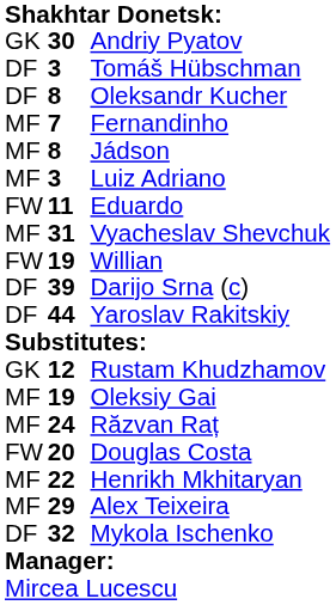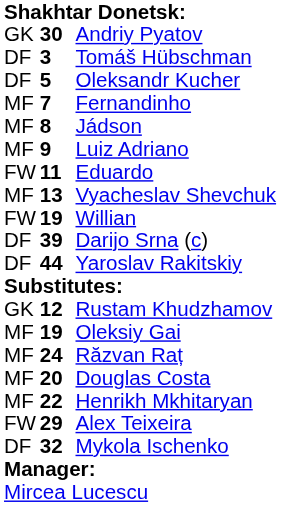 <table style="font-size: 90%" cellspacing="0" cellpadding="0" align=left>
 <tr>
 <td colspan="4"><strong>Shakhtar Donetsk:</strong></td>
 </tr>
 <tr>
 <th width=25></th>
 <th width=25></th>
 </tr>
 <tr>
 <td>GK</td>
 <td><strong>30</strong></td>
 <td> <a href='#'>Andriy Pyatov</a></td>
 </tr>
 <tr>
 <td>DF</td>
 <td><strong>3</strong></td>
 <td> <a href='#'>Tomáš Hübschman</a></td>
 </tr>
 <tr>
 <td>DF</td>
-<td><strong>8</strong></td>
+<td><strong>5</strong></td>
 <td> <a href='#'>Oleksandr Kucher</a></td>
 </tr>
 <tr>
 <td>MF</td>
 <td><strong>7</strong></td>
 <td> <a href='#'>Fernandinho</a></td>
 <td></td>
 </tr>
 <tr>
 <td>MF</td>
 <td><strong>8</strong></td>
 <td> <a href='#'>Jádson</a></td>
 <td></td>
 </tr>
 <tr>
 <td>MF</td>
-<td><strong>3</strong></td>
+<td><strong>9</strong></td>
 <td> <a href='#'>Luiz Adriano</a></td>
 <td>  </td>
 </tr>
 <tr>
 <td>FW</td>
 <td><strong>11</strong></td>
 <td> <a href='#'>Eduardo</a></td>
 <td> </td>
 </tr>
 <tr>
 <td>MF</td>
-<td><strong>31</strong></td>
+<td><strong>13</strong></td>
 <td> <a href='#'>Vyacheslav Shevchuk</a></td>
 </tr>
 <tr>
 <td>FW</td>
 <td><strong>19</strong></td>
 <td> <a href='#'>Willian</a></td>
 <td></td>
 </tr>
 <tr>
 <td>DF</td>
 <td><strong>39</strong></td>
 <td> <a href='#'>Darijo Srna</a> (<a href='#'>c</a>)</td>
 <td></td>
 </tr>
 <tr>
 <td>DF</td>
 <td><strong>44</strong></td>
 <td> <a href='#'>Yaroslav Rakitskiy</a></td>
 </tr>
 <tr>
 <td colspan=3><strong>Substitutes:</strong></td>
 </tr>
 <tr>
 <td>GK</td>
 <td><strong>12</strong></td>
 <td> <a href='#'>Rustam Khudzhamov</a></td>
 </tr>
 <tr>
 <td>MF</td>
 <td><strong>19</strong></td>
 <td> <a href='#'>Oleksiy Gai</a></td>
 </tr>
 <tr>
 <td>MF</td>
 <td><strong>24</strong></td>
 <td> <a href='#'>Răzvan Raț</a></td>
 </tr>
 <tr>
-<td>FW</td>
+<td>MF</td>
 <td><strong>20</strong></td>
 <td> <a href='#'>Douglas Costa</a></td>
 <td></td>
 </tr>
 <tr>
 <td>MF</td>
 <td><strong>22</strong></td>
 <td> <a href='#'>Henrikh Mkhitaryan</a></td>
 <td></td>
 </tr>
 <tr>
-<td>MF</td>
+<td>FW</td>
 <td><strong>29</strong></td>
 <td> <a href='#'>Alex Teixeira</a></td>
 <td></td>
 </tr>
 <tr>
 <td>DF</td>
 <td><strong>32</strong></td>
 <td> <a href='#'>Mykola Ischenko</a></td>
 </tr>
 <tr>
 <td colspan=4><strong>Manager:</strong></td>
 </tr>
 <tr>
 <td colspan="4"> <a href='#'>Mircea Lucescu</a></td>
 </tr>
 </table>
